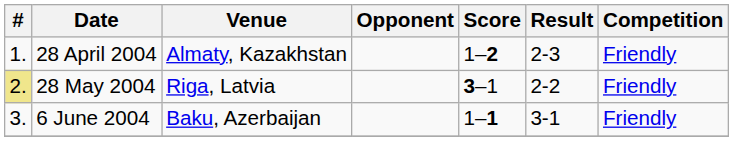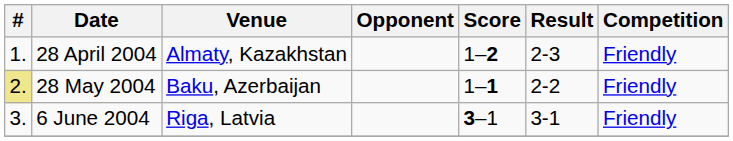 <table class="wikitable">
 <tr>
 <th>#</th>
 <th>Date</th>
 <th>Venue</th>
 <th>Opponent</th>
 <th>Score</th>
 <th>Result</th>
 <th>Competition</th>
 </tr>
 <tr>
 <td>1.</td>
 <td>28 April 2004</td>
 <td><a href='#'>Almaty</a>, Kazakhstan</td>
 <td></td>
 <td>1–<strong>2</strong></td>
 <td>2-3</td>
 <td><a href='#'>Friendly</a></td>
 </tr>
 <tr>
 <td style="background: khaki;">2.</td>
 <td>28 May 2004</td>
-<td><a href='#'>Riga</a>, Latvia</td>
+<td><a href='#'>Baku</a>, Azerbaijan</td>
 <td></td>
-<td><strong>3</strong>–1</td>
+<td>1–<strong>1</strong></td>
 <td>2-2</td>
 <td><a href='#'>Friendly</a></td>
 </tr>
 <tr>
 <td>3.</td>
 <td>6 June 2004</td>
-<td><a href='#'>Baku</a>, Azerbaijan</td>
+<td><a href='#'>Riga</a>, Latvia</td>
 <td></td>
-<td>1–<strong>1</strong></td>
+<td><strong>3</strong>–1</td>
 <td>3-1</td>
 <td><a href='#'>Friendly</a></td>
 </tr>
 <tr>
 </tr>
 </table>
